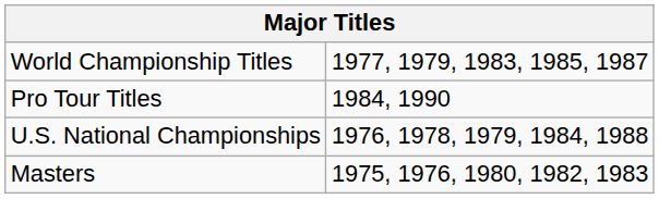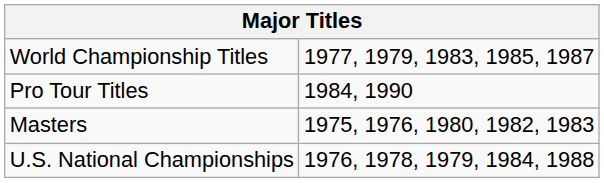 <table class="wikitable">
 <tr>
 <th colspan="2">Major Titles</th>
 </tr>
 <tr>
 <td>World Championship Titles</td>
 <td>1977, 1979, 1983, 1985, 1987</td>
 </tr>
 <tr>
 <td>Pro Tour Titles</td>
 <td>1984, 1990</td>
 </tr>
 <tr>
+<td>Masters</td>
+<td>1975, 1976, 1980, 1982, 1983</td>
+</tr>
+<tr>
 <td>U.S. National Championships</td>
 <td>1976, 1978, 1979, 1984, 1988</td>
 </tr>
-<tr>
-<td>Masters</td>
-<td>1975, 1976, 1980, 1982, 1983</td>
-</tr>
 </table>
